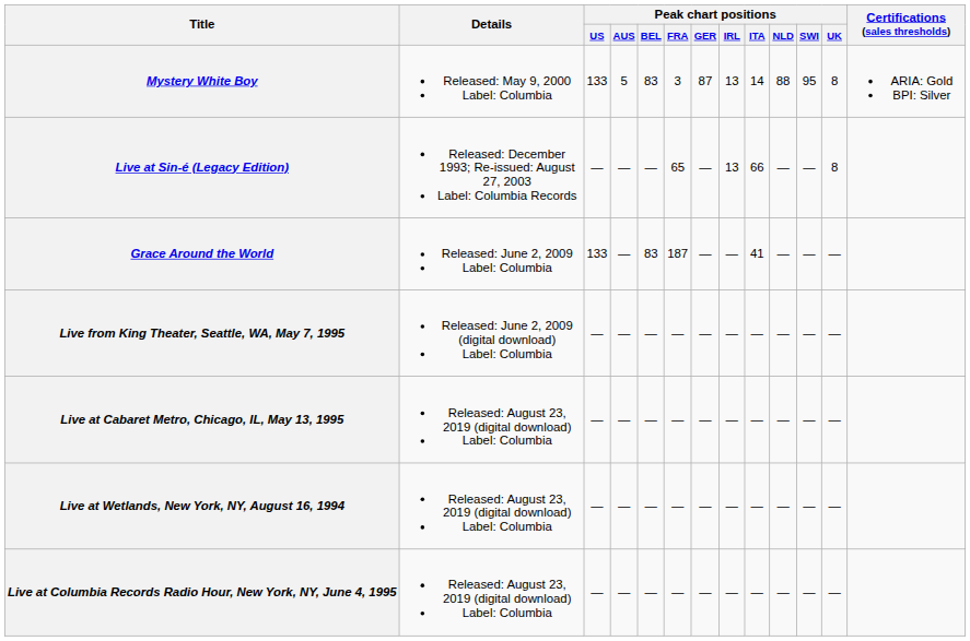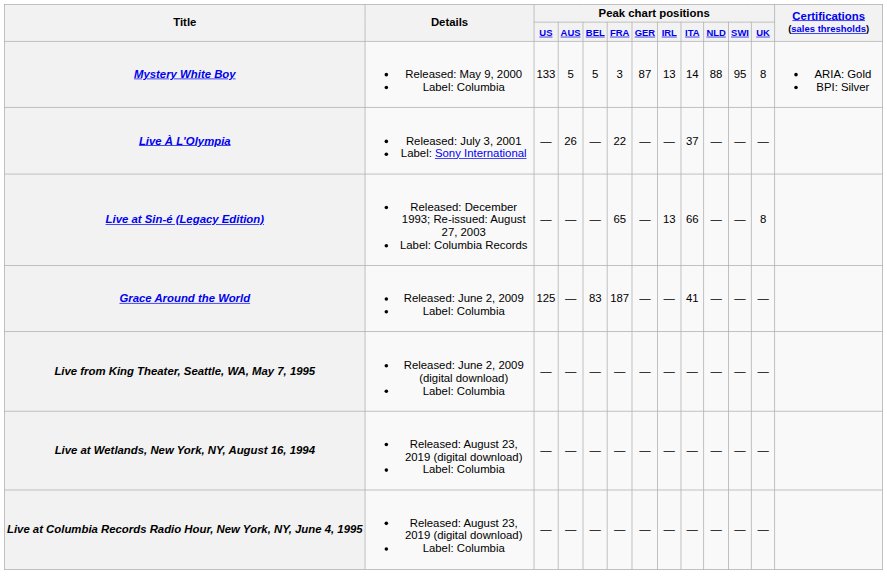 <table class="wikitable plainrowheaders" style="text-align:center;">
 <tr>
 <th rowspan="2">Title</th>
 <th width="230" rowspan="2">Details</th>
 <th colspan="10">Peak chart positions</th>
 <th width="145" rowspan="2"><a href='#'>Certifications</a><br><small>(<a href='#'>sales thresholds</a>)</small></th>
 </tr>
 <tr style="line-height:1.2">
 <th width="25"><small><a href='#'>US</a><br></small></th>
 <th width="25"><small><a href='#'>AUS</a><br></small></th>
 <th width="25"><small><a href='#'>BEL</a><br></small></th>
 <th width="25"><small><a href='#'>FRA</a><br></small></th>
 <th width="25"><small><a href='#'>GER</a><br></small></th>
 <th width="25"><small><a href='#'>IRL</a><br></small></th>
 <th width="25"><small><a href='#'>ITA</a><br></small></th>
 <th width="25"><small><a href='#'>NLD</a><br></small></th>
 <th width="25"><small><a href='#'>SWI</a><br></small></th>
 <th width="25"><small><a href='#'>UK</a><br></small></th>
 </tr>
 <tr>
 <th scope="row"><em><a href='#'>Mystery White Boy</a></em></th>
 <td><br><ul><li>Released: May 9, 2000</li><li>Label: Columbia</li></ul></td>
 <td>133</td>
 <td>5</td>
-<td>83</td>
+<td>5</td>
 <td>3</td>
 <td>87</td>
 <td>13</td>
 <td>14</td>
 <td>88</td>
 <td>95</td>
 <td>8</td>
 <td><br><ul><li>ARIA: Gold</li><li>BPI: Silver</li></ul></td>
+</tr>
+<tr>
+<th scope="row"><em><a href='#'>Live À L'Olympia</a></em></th>
+<td><br><ul><li>Released: July 3, 2001</li><li>Label: <a href='#'>Sony International</a></li></ul></td>
+<td>—</td>
+<td>26</td>
+<td>—</td>
+<td>22</td>
+<td>—</td>
+<td>—</td>
+<td>37</td>
+<td>—</td>
+<td>—</td>
+<td>—</td>
+<td></td>
 </tr>
 <tr>
 <th scope="row"><em><a href='#'>Live at Sin-é (Legacy Edition)</a></em></th>
 <td><br><ul><li>Released: December 1993; Re-issued: August 27, 2003</li><li>Label: Columbia Records</li></ul></td>
 <td>—</td>
 <td>—</td>
 <td>—</td>
 <td>65</td>
 <td>—</td>
 <td>13</td>
 <td>66</td>
 <td>—</td>
 <td>—</td>
 <td>8</td>
 <td></td>
 </tr>
 <tr>
 <th scope="row"><em><a href='#'>Grace Around the World</a></em></th>
 <td><br><ul><li>Released: June 2, 2009</li><li>Label: Columbia</li></ul></td>
-<td>133</td>
+<td>125</td>
 <td>—</td>
 <td>83</td>
 <td>187</td>
 <td>—</td>
 <td>—</td>
 <td>41</td>
 <td>—</td>
 <td>—</td>
 <td>—</td>
 <td></td>
 </tr>
 <tr>
 <th scope="row"><em>Live from King Theater, Seattle, WA, May 7, 1995</em></th>
 <td><br><ul><li>Released: June 2, 2009 (digital download)</li><li>Label: Columbia</li></ul></td>
-<td>—</td>
-<td>—</td>
-<td>—</td>
-<td>—</td>
-<td>—</td>
-<td>—</td>
-<td>—</td>
-<td>—</td>
-<td>—</td>
-<td>—</td>
-<td></td>
-</tr>
-<tr>
-<th scope="row"><em>Live at Cabaret Metro, Chicago, IL, May 13, 1995</em></th>
-<td><br><ul><li>Released: August 23, 2019 (digital download)</li><li>Label: Columbia</li></ul></td>
 <td>—</td>
 <td>—</td>
 <td>—</td>
 <td>—</td>
 <td>—</td>
 <td>—</td>
 <td>—</td>
 <td>—</td>
 <td>—</td>
 <td>—</td>
 <td></td>
 </tr>
 <tr>
 <th scope="row"><em>Live at Wetlands, New York, NY, August 16, 1994</em></th>
 <td><br><ul><li>Released: August 23, 2019 (digital download)</li><li>Label: Columbia</li></ul></td>
 <td>—</td>
 <td>—</td>
 <td>—</td>
 <td>—</td>
 <td>—</td>
 <td>—</td>
 <td>—</td>
 <td>—</td>
 <td>—</td>
 <td>—</td>
 <td></td>
 </tr>
 <tr>
 <th scope="row"><em>Live at Columbia Records Radio Hour, New York, NY, June 4, 1995</em></th>
 <td><br><ul><li>Released: August 23, 2019 (digital download)</li><li>Label: Columbia</li></ul></td>
 <td>—</td>
 <td>—</td>
 <td>—</td>
 <td>—</td>
 <td>—</td>
 <td>—</td>
 <td>—</td>
 <td>—</td>
 <td>—</td>
 <td>—</td>
 <td></td>
 </tr>
 </table>
